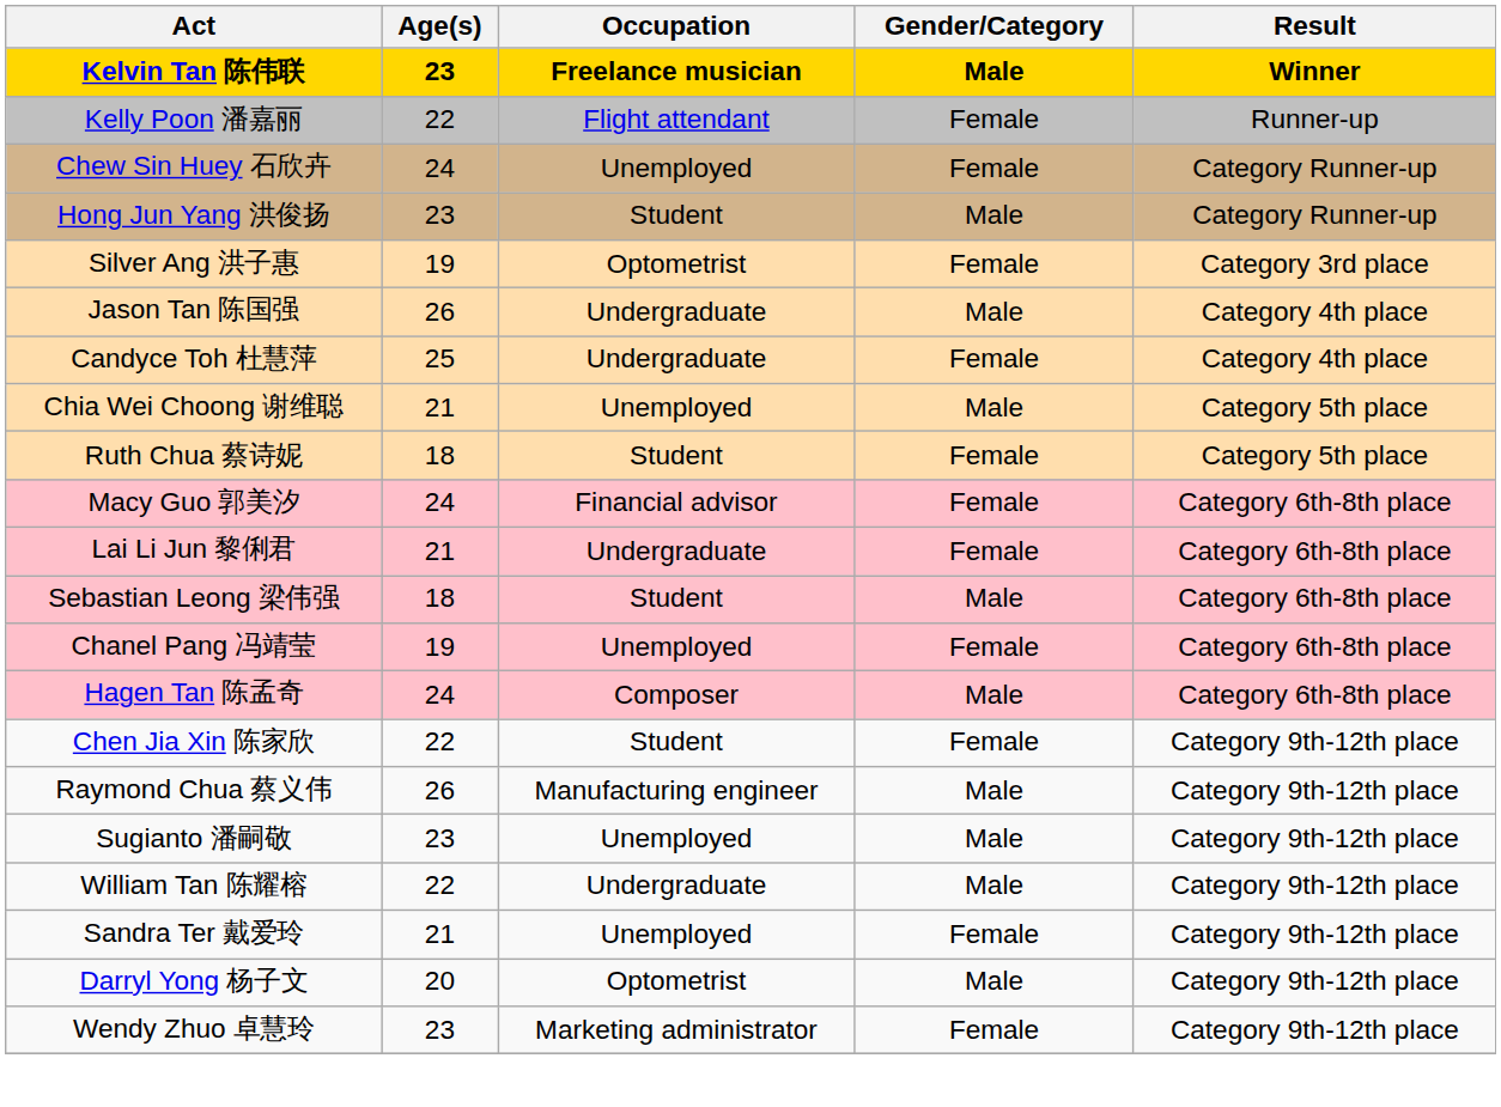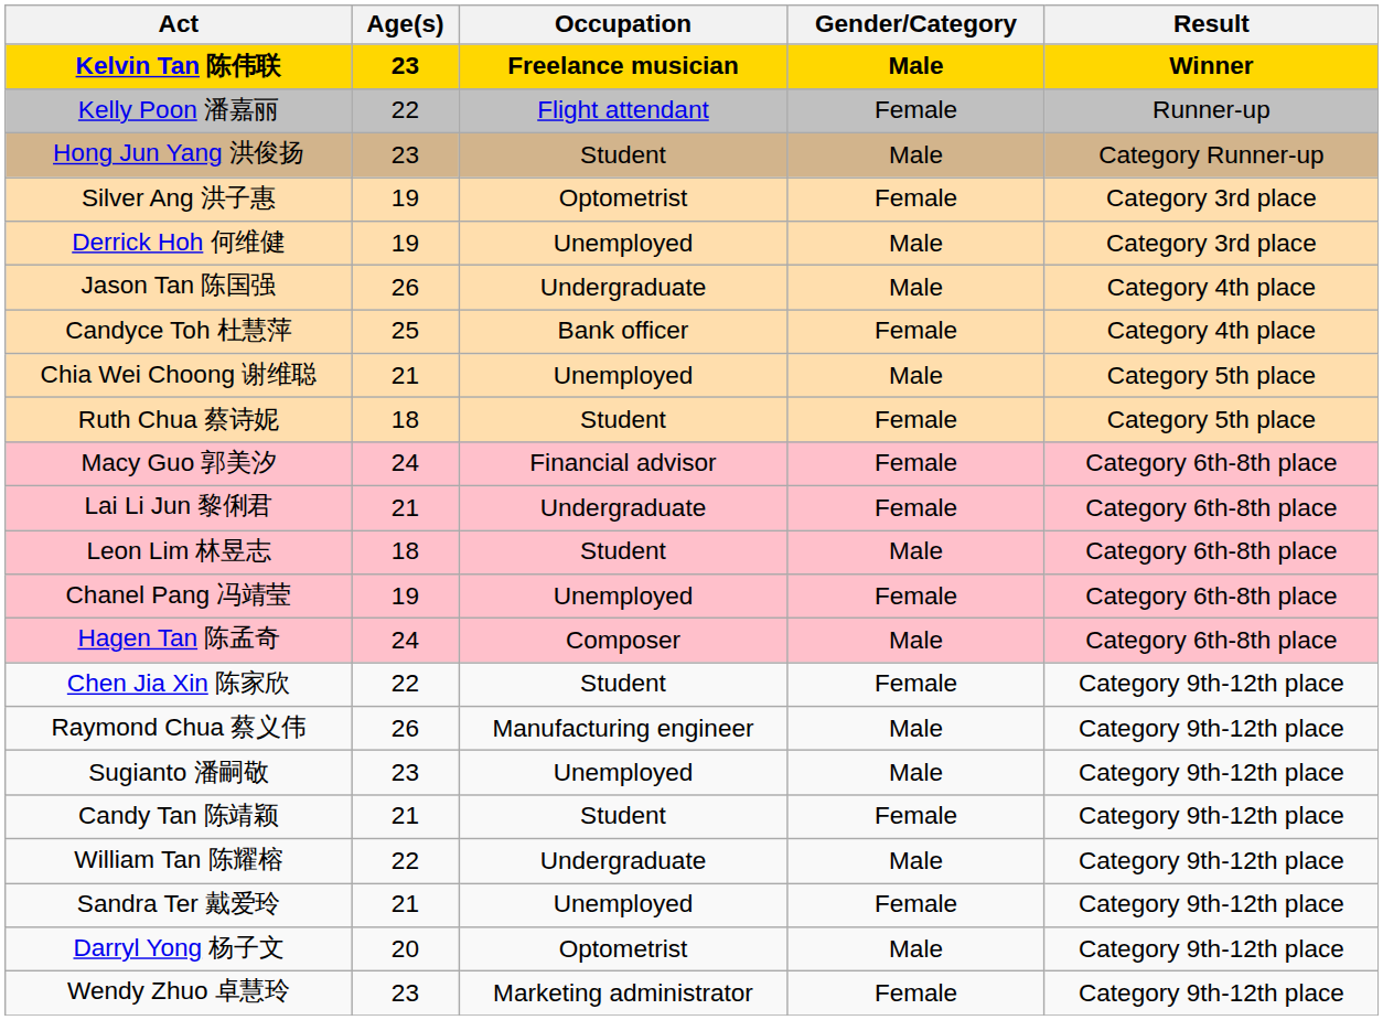 <table class="wikitable sortable" style="width:100%; text-align:center;">
 <tr>
 <th>Act</th>
 <th>Age(s)</th>
 <th>Occupation</th>
 <th>Gender/Category</th>
 <th>Result</th>
 </tr>
 <tr bgcolor=gold>
 <td><strong><a href='#'>Kelvin Tan</a> 陈伟联</strong></td>
 <td><strong>23</strong></td>
 <td><strong>Freelance musician</strong></td>
 <td><strong>Male</strong></td>
 <td><strong>Winner</strong></td>
 </tr>
 <tr bgcolor=silver>
 <td><a href='#'>Kelly Poon</a> 潘嘉丽</td>
 <td>22</td>
 <td><a href='#'>Flight attendant</a></td>
 <td>Female</td>
 <td>Runner-up</td>
 </tr>
 <tr bgcolor=tan>
-<td><a href='#'>Chew Sin Huey</a> 石欣卉</td>
-<td>24</td>
-<td>Unemployed</td>
-<td>Female</td>
-<td>Category Runner-up</td>
-</tr>
-<tr bgcolor=tan>
 <td><a href='#'>Hong Jun Yang</a> 洪俊扬</td>
 <td>23</td>
 <td>Student</td>
 <td>Male</td>
 <td>Category Runner-up</td>
 </tr>
 <tr bgcolor=navajowhite>
 <td>Silver Ang 洪子惠</td>
 <td>19</td>
 <td>Optometrist</td>
 <td>Female</td>
 <td>Category 3rd place</td>
 </tr>
 <tr bgcolor=navajowhite>
+<td><a href='#'>Derrick Hoh</a> 何维健</td>
+<td>19</td>
+<td>Unemployed</td>
+<td>Male</td>
+<td>Category 3rd place</td>
+</tr>
+<tr bgcolor=navajowhite>
 <td>Jason Tan 陈国强</td>
 <td>26</td>
 <td>Undergraduate</td>
 <td>Male</td>
 <td>Category 4th place</td>
 </tr>
 <tr bgcolor=navajowhite>
 <td>Candyce Toh 杜慧萍</td>
 <td>25</td>
-<td>Undergraduate</td>
+<td>Bank officer</td>
 <td>Female</td>
 <td>Category 4th place</td>
 </tr>
 <tr bgcolor=navajowhite>
 <td>Chia Wei Choong 谢维聪</td>
 <td>21</td>
 <td>Unemployed</td>
 <td>Male</td>
 <td>Category 5th place</td>
 </tr>
 <tr bgcolor=navajowhite>
 <td>Ruth Chua 蔡诗妮</td>
 <td>18</td>
 <td>Student</td>
 <td>Female</td>
 <td>Category 5th place</td>
 </tr>
 <tr bgcolor=pink>
 <td>Macy Guo 郭美汐</td>
 <td>24</td>
 <td>Financial advisor</td>
 <td>Female</td>
 <td>Category 6th-8th place</td>
 </tr>
 <tr bgcolor=pink>
 <td>Lai Li Jun 黎俐君</td>
 <td>21</td>
 <td>Undergraduate</td>
 <td>Female</td>
 <td>Category 6th-8th place</td>
 </tr>
 <tr bgcolor=pink>
-<td>Sebastian Leong 梁伟强</td>
+<td>Leon Lim 林昱志</td>
 <td>18</td>
 <td>Student</td>
 <td>Male</td>
 <td>Category 6th-8th place</td>
 </tr>
 <tr bgcolor=pink>
 <td>Chanel Pang 冯靖莹</td>
 <td>19</td>
 <td>Unemployed</td>
 <td>Female</td>
 <td>Category 6th-8th place</td>
 </tr>
 <tr bgcolor=pink>
 <td><a href='#'>Hagen Tan</a> 陈孟奇</td>
 <td>24</td>
 <td>Composer</td>
 <td>Male</td>
 <td>Category 6th-8th place</td>
 </tr>
 <tr>
 <td><a href='#'>Chen Jia Xin</a> 陈家欣</td>
 <td>22</td>
 <td>Student</td>
 <td>Female</td>
 <td>Category 9th-12th place</td>
 </tr>
 <tr>
 <td>Raymond Chua 蔡义伟</td>
 <td>26</td>
 <td>Manufacturing engineer</td>
 <td>Male</td>
 <td>Category 9th-12th place</td>
 </tr>
 <tr>
 <td>Sugianto 潘嗣敬</td>
 <td>23</td>
 <td>Unemployed</td>
 <td>Male</td>
 <td>Category 9th-12th place</td>
 </tr>
 <tr>
+<td>Candy Tan 陈靖颖</td>
+<td>21</td>
+<td>Student</td>
+<td>Female</td>
+<td>Category 9th-12th place</td>
+</tr>
+<tr>
 <td>William Tan 陈耀榕</td>
 <td>22</td>
 <td>Undergraduate</td>
 <td>Male</td>
 <td>Category 9th-12th place</td>
 </tr>
 <tr>
 <td>Sandra Ter 戴爱玲</td>
 <td>21</td>
 <td>Unemployed</td>
 <td>Female</td>
 <td>Category 9th-12th place</td>
 </tr>
 <tr>
 <td><a href='#'>Darryl Yong</a> 杨子文</td>
 <td>20</td>
 <td>Optometrist</td>
 <td>Male</td>
 <td>Category 9th-12th place</td>
 </tr>
 <tr>
 <td>Wendy Zhuo 卓慧玲</td>
 <td>23</td>
 <td>Marketing administrator</td>
 <td>Female</td>
 <td>Category 9th-12th place</td>
 </tr>
 <tr>
 </tr>
 </table>
